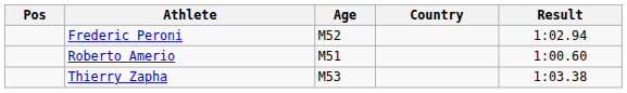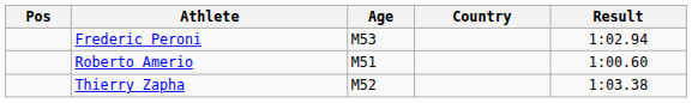 <table class="wikitable"  style="text-align:center; width:50%;">
 <tr>
 <th>Pos</th>
 <th>Athlete</th>
 <th>Age</th>
 <th>Country</th>
 <th>Result</th>
 </tr>
 <tr>
 <td align=center></td>
 <td align=left><a href='#'>Frederic Peroni</a></td>
-<td align=left>M52</td>
+<td align=left>M53</td>
 <td align=left></td>
 <td>1:02.94</td>
 </tr>
 <tr>
 <td align=center></td>
 <td align=left><a href='#'>Roberto Amerio</a></td>
 <td align=left>M51</td>
 <td align=left></td>
 <td>1:00.60</td>
 </tr>
 <tr>
 <td align=center></td>
 <td align=left><a href='#'>Thierry Zapha</a></td>
-<td align=left>M53</td>
+<td align=left>M52</td>
 <td align=left></td>
 <td>1:03.38</td>
 </tr>
 </table>
